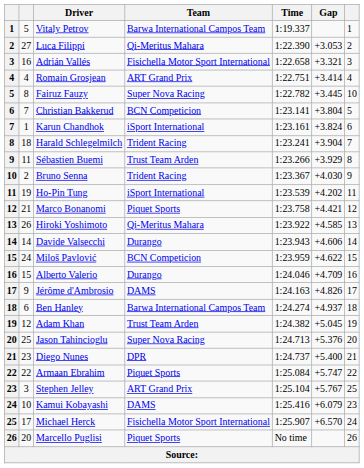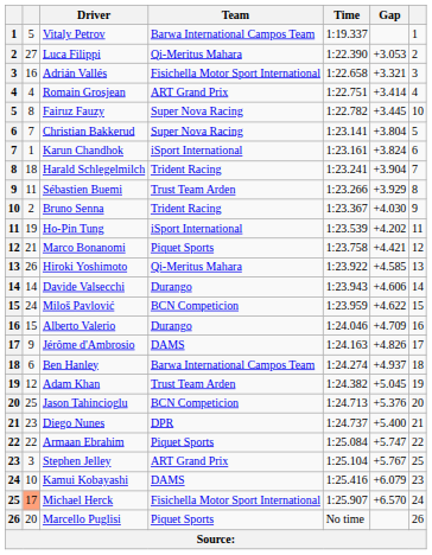 <table class="wikitable" style="font-size: 85%">
 <tr>
 <th></th>
 <th></th>
 <th>Driver</th>
 <th>Team</th>
 <th>Time</th>
 <th>Gap</th>
 <th></th>
 </tr>
 <tr>
 <th>1</th>
 <td align="center">5</td>
 <td> <a href='#'>Vitaly Petrov</a></td>
 <td><a href='#'>Barwa International Campos Team</a></td>
 <td>1:19.337</td>
 <td></td>
 <td>1</td>
 </tr>
 <tr>
 <th>2</th>
 <td align="center">27</td>
 <td> <a href='#'>Luca Filippi</a></td>
 <td><a href='#'>Qi-Meritus Mahara</a></td>
 <td>1:22.390</td>
 <td>+3.053</td>
 <td>2</td>
 </tr>
 <tr>
 <th>3</th>
 <td align="center">16</td>
 <td> <a href='#'>Adrián Vallés</a></td>
 <td><a href='#'>Fisichella Motor Sport International</a></td>
 <td>1:22.658</td>
 <td>+3.321</td>
 <td>3</td>
 </tr>
 <tr>
 <th>4</th>
 <td align="center">4</td>
 <td> <a href='#'>Romain Grosjean</a></td>
 <td><a href='#'>ART Grand Prix</a></td>
 <td>1:22.751</td>
 <td>+3.414</td>
 <td>4</td>
 </tr>
 <tr>
 <th>5</th>
 <td align="center">8</td>
 <td> <a href='#'>Fairuz Fauzy</a></td>
 <td><a href='#'>Super Nova Racing</a></td>
 <td>1:22.782</td>
 <td>+3.445</td>
 <td>10</td>
 </tr>
 <tr>
 <th>6</th>
 <td align="center">7</td>
 <td> <a href='#'>Christian Bakkerud</a></td>
-<td><a href='#'>BCN Competicion</a></td>
+<td><a href='#'>Super Nova Racing</a></td>
 <td>1:23.141</td>
 <td>+3.804</td>
 <td>5</td>
 </tr>
 <tr>
 <th>7</th>
 <td align="center">1</td>
 <td> <a href='#'>Karun Chandhok</a></td>
 <td><a href='#'>iSport International</a></td>
 <td>1:23.161</td>
 <td>+3.824</td>
 <td>6</td>
 </tr>
 <tr>
 <th>8</th>
 <td align="center">18</td>
 <td> <a href='#'>Harald Schlegelmilch</a></td>
 <td><a href='#'>Trident Racing</a></td>
 <td>1:23.241</td>
 <td>+3.904</td>
 <td>7</td>
 </tr>
 <tr>
 <th>9</th>
 <td align="center">11</td>
 <td> <a href='#'>Sébastien Buemi</a></td>
 <td><a href='#'>Trust Team Arden</a></td>
 <td>1:23.266</td>
 <td>+3.929</td>
 <td>8</td>
 </tr>
 <tr>
 <th>10</th>
 <td align="center">2</td>
 <td> <a href='#'>Bruno Senna</a></td>
 <td><a href='#'>Trident Racing</a></td>
 <td>1:23.367</td>
 <td>+4.030</td>
 <td>9</td>
 </tr>
 <tr>
 <th>11</th>
 <td align="center">19</td>
 <td> <a href='#'>Ho-Pin Tung</a></td>
 <td><a href='#'>iSport International</a></td>
 <td>1:23.539</td>
 <td>+4.202</td>
 <td>11</td>
 </tr>
 <tr>
 <th>12</th>
 <td align="center">21</td>
 <td> <a href='#'>Marco Bonanomi</a></td>
 <td><a href='#'>Piquet Sports</a></td>
 <td>1:23.758</td>
 <td>+4.421</td>
 <td>12</td>
 </tr>
 <tr>
 <th>13</th>
 <td align="center">26</td>
 <td> <a href='#'>Hiroki Yoshimoto</a></td>
 <td><a href='#'>Qi-Meritus Mahara</a></td>
 <td>1:23.922</td>
 <td>+4.585</td>
 <td>13</td>
 </tr>
 <tr>
 <th>14</th>
 <td align="center">14</td>
 <td> <a href='#'>Davide Valsecchi</a></td>
 <td><a href='#'>Durango</a></td>
 <td>1:23.943</td>
 <td>+4.606</td>
 <td>14</td>
 </tr>
 <tr>
 <th>15</th>
 <td align="center">24</td>
 <td> <a href='#'>Miloš Pavlović</a></td>
 <td><a href='#'>BCN Competicion</a></td>
 <td>1:23.959</td>
 <td>+4.622</td>
 <td>15</td>
 </tr>
 <tr>
 <th>16</th>
 <td align="center">15</td>
 <td> <a href='#'>Alberto Valerio</a></td>
 <td><a href='#'>Durango</a></td>
 <td>1:24.046</td>
 <td>+4.709</td>
 <td>16</td>
 </tr>
 <tr>
 <th>17</th>
 <td align="center">9</td>
 <td> <a href='#'>Jérôme d'Ambrosio</a></td>
 <td><a href='#'>DAMS</a></td>
 <td>1:24.163</td>
 <td>+4.826</td>
 <td>17</td>
 </tr>
 <tr>
 <th>18</th>
 <td align="center">6</td>
 <td> <a href='#'>Ben Hanley</a></td>
 <td><a href='#'>Barwa International Campos Team</a></td>
 <td>1:24.274</td>
 <td>+4.937</td>
 <td>18</td>
 </tr>
 <tr>
 <th>19</th>
 <td align="center">12</td>
 <td> <a href='#'>Adam Khan</a></td>
 <td><a href='#'>Trust Team Arden</a></td>
 <td>1:24.382</td>
 <td>+5.045</td>
 <td>19</td>
 </tr>
 <tr>
 <th>20</th>
 <td align="center">25</td>
 <td> <a href='#'>Jason Tahincioglu</a></td>
-<td><a href='#'>Super Nova Racing</a></td>
+<td><a href='#'>BCN Competicion</a></td>
 <td>1:24.713</td>
 <td>+5.376</td>
 <td>20</td>
 </tr>
 <tr>
 <th>21</th>
 <td align="center">23</td>
 <td> <a href='#'>Diego Nunes</a></td>
 <td><a href='#'>DPR</a></td>
 <td>1:24.737</td>
 <td>+5.400</td>
 <td>21</td>
 </tr>
 <tr>
 <th>22</th>
 <td align="center">22</td>
 <td> <a href='#'>Armaan Ebrahim</a></td>
 <td><a href='#'>Piquet Sports</a></td>
 <td>1:25.084</td>
 <td>+5.747</td>
 <td>22</td>
 </tr>
 <tr>
 <th>23</th>
 <td align="center">3</td>
 <td> <a href='#'>Stephen Jelley</a></td>
 <td><a href='#'>ART Grand Prix</a></td>
 <td>1:25.104</td>
 <td>+5.767</td>
 <td>25</td>
 </tr>
 <tr>
 <th>24</th>
 <td align="center">10</td>
 <td> <a href='#'>Kamui Kobayashi</a></td>
 <td><a href='#'>DAMS</a></td>
 <td>1:25.416</td>
 <td>+6.079</td>
 <td>23</td>
 </tr>
 <tr>
 <th>25</th>
-<td align="center">17</td>
+<td align="center" style="background: lightsalmon;">17</td>
 <td> <a href='#'>Michael Herck</a></td>
 <td><a href='#'>Fisichella Motor Sport International</a></td>
 <td>1:25.907</td>
 <td>+6.570</td>
 <td>24</td>
 </tr>
 <tr>
 <th>26</th>
 <td align="center">20</td>
 <td> <a href='#'>Marcello Puglisi</a></td>
 <td><a href='#'>Piquet Sports</a></td>
 <td>No time</td>
 <td></td>
 <td>26</td>
 </tr>
 <tr>
 <th colspan="7">Source:</th>
 </tr>
 </table>
